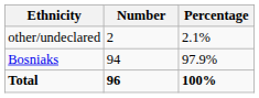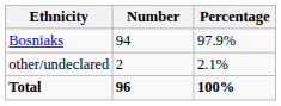 <table class="wikitable">
 <tr>
 <th width="100px">Ethnicity</th>
 <th width="80px">Number</th>
 <th width="80px">Percentage</th>
 </tr>
 <tr>
+<td><a href='#'>Bosniaks</a></td>
+<td>94</td>
+<td>97.9%</td>
+</tr>
+<tr>
 <td>other/undeclared</td>
 <td>2</td>
 <td>2.1%</td>
-</tr>
-<tr>
-<td><a href='#'>Bosniaks</a></td>
-<td>94</td>
-<td>97.9%</td>
 </tr>
 <tr>
 <td><strong>Total</strong></td>
 <td><strong>96</strong></td>
 <td><strong>100%</strong></td>
 </tr>
 </table>
